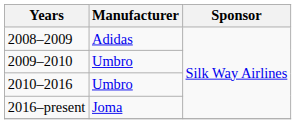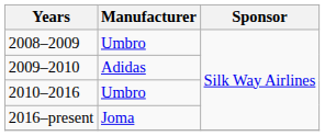 <table class="wikitable">
 <tr>
 <th>Years</th>
 <th>Manufacturer</th>
 <th>Sponsor</th>
 </tr>
 <tr>
 <td>2008–2009</td>
-<td> <a href='#'>Adidas</a></td>
+<td> <a href='#'>Umbro</a></td>
 <td rowspan="4" valign="center"> <a href='#'>Silk Way Airlines</a></td>
 </tr>
 <tr>
 <td>2009–2010</td>
-<td> <a href='#'>Umbro</a></td>
+<td> <a href='#'>Adidas</a></td>
 </tr>
 <tr>
 <td>2010–2016</td>
 <td> <a href='#'>Umbro</a></td>
 </tr>
 <tr>
 <td>2016–present</td>
 <td> <a href='#'>Joma</a></td>
 </tr>
 <tr>
 </tr>
 </table>
